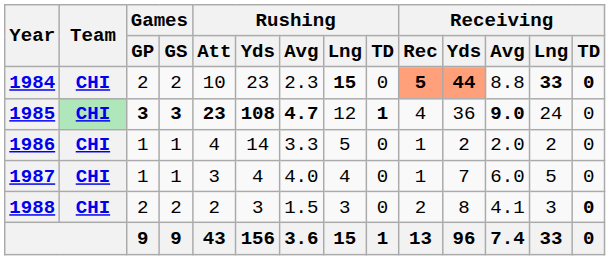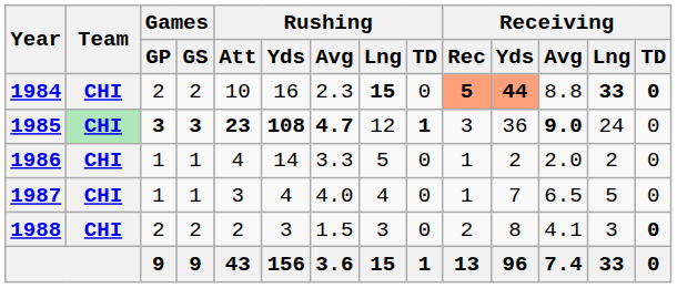 <table class="wikitable" style="text-align:center;">
 <tr>
 <th rowspan="2">Year</th>
 <th rowspan="2">Team</th>
 <th colspan="2">Games</th>
 <th colspan="5">Rushing</th>
 <th colspan="5">Receiving</th>
 </tr>
 <tr>
 <th>GP</th>
 <th>GS</th>
 <th>Att</th>
 <th>Yds</th>
 <th>Avg</th>
 <th>Lng</th>
 <th>TD</th>
 <th>Rec</th>
 <th>Yds</th>
 <th>Avg</th>
 <th>Lng</th>
 <th>TD</th>
 </tr>
 <tr>
 <th><a href='#'>1984</a></th>
 <th><a href='#'>CHI</a></th>
 <td>2</td>
 <td>2</td>
 <td>10</td>
-<td>23</td>
+<td>16</td>
 <td>2.3</td>
 <td><strong>15</strong></td>
 <td>0</td>
 <td style="background: lightsalmon;"><strong>5</strong></td>
 <td style="background: lightsalmon;"><strong>44</strong></td>
 <td>8.8</td>
 <td><strong>33</strong></td>
 <td><strong>0</strong></td>
 </tr>
 <tr>
 <th><a href='#'>1985</a></th>
 <th style="background:#afe6ba; width:3em;"><a href='#'>CHI</a></th>
 <td><strong>3</strong></td>
 <td><strong>3</strong></td>
 <td><strong>23</strong></td>
 <td><strong>108</strong></td>
 <td><strong>4.7</strong></td>
 <td>12</td>
 <td><strong>1</strong></td>
-<td>4</td>
+<td>3</td>
 <td>36</td>
 <td><strong>9.0</strong></td>
 <td>24</td>
 <td>0</td>
 </tr>
 <tr>
 <th><a href='#'>1986</a></th>
 <th><a href='#'>CHI</a></th>
 <td>1</td>
 <td>1</td>
 <td>4</td>
 <td>14</td>
 <td>3.3</td>
 <td>5</td>
 <td>0</td>
 <td>1</td>
 <td>2</td>
 <td>2.0</td>
 <td>2</td>
 <td>0</td>
 </tr>
 <tr>
 <th><a href='#'>1987</a></th>
 <th><a href='#'>CHI</a></th>
 <td>1</td>
 <td>1</td>
 <td>3</td>
 <td>4</td>
 <td>4.0</td>
 <td>4</td>
 <td>0</td>
 <td>1</td>
 <td>7</td>
-<td>6.0</td>
+<td>6.5</td>
 <td>5</td>
 <td>0</td>
 </tr>
 <tr>
 <th><a href='#'>1988</a></th>
 <th><a href='#'>CHI</a></th>
 <td>2</td>
 <td>2</td>
 <td>2</td>
 <td>3</td>
 <td>1.5</td>
 <td>3</td>
 <td>0</td>
 <td>2</td>
 <td>8</td>
 <td>4.1</td>
 <td>3</td>
 <td><strong>0</strong></td>
 </tr>
 <tr>
 <th colspan="2"></th>
 <th>9</th>
 <th>9</th>
 <th>43</th>
 <th>156</th>
 <th>3.6</th>
 <th>15</th>
 <th>1</th>
 <th>13</th>
 <th>96</th>
 <th>7.4</th>
 <th>33</th>
 <th>0</th>
 </tr>
 </table>
